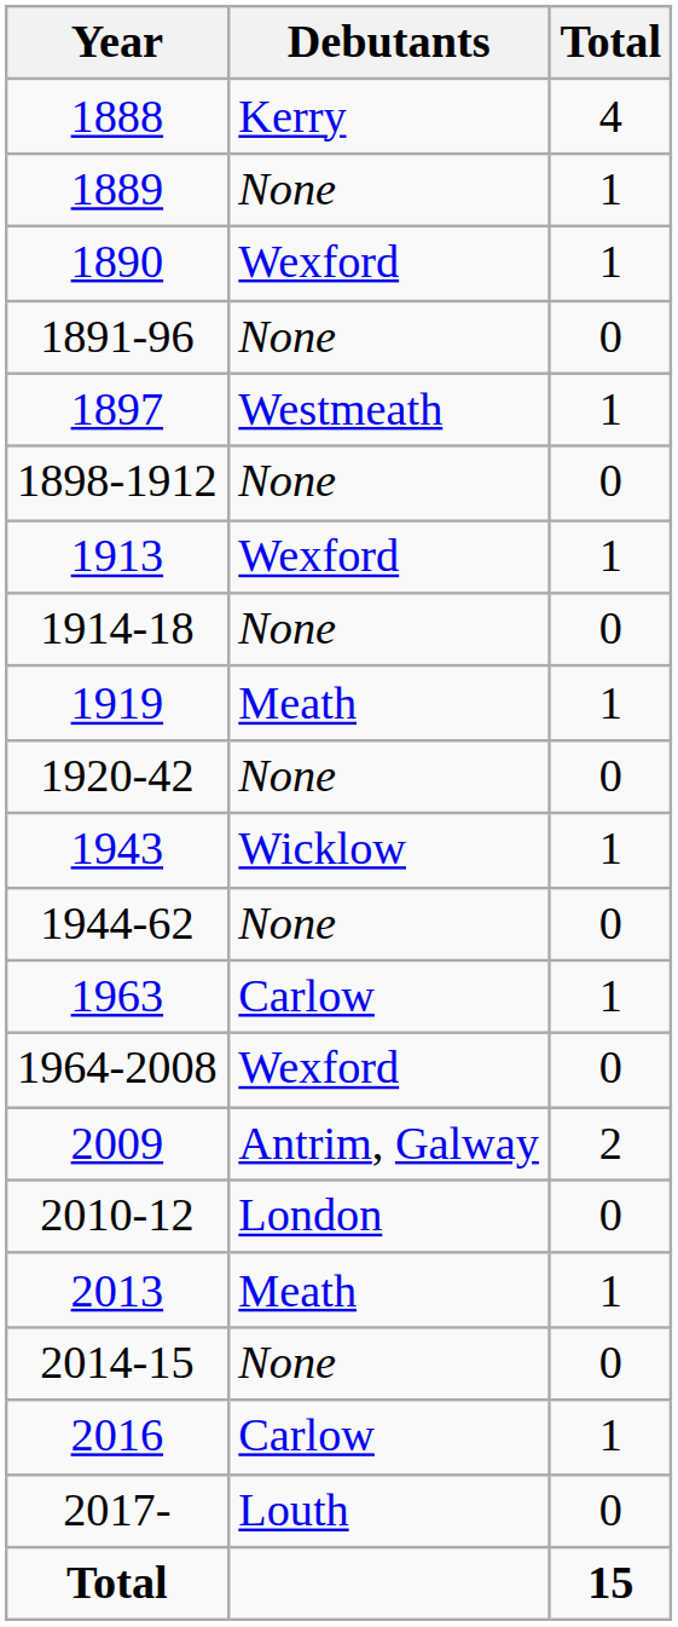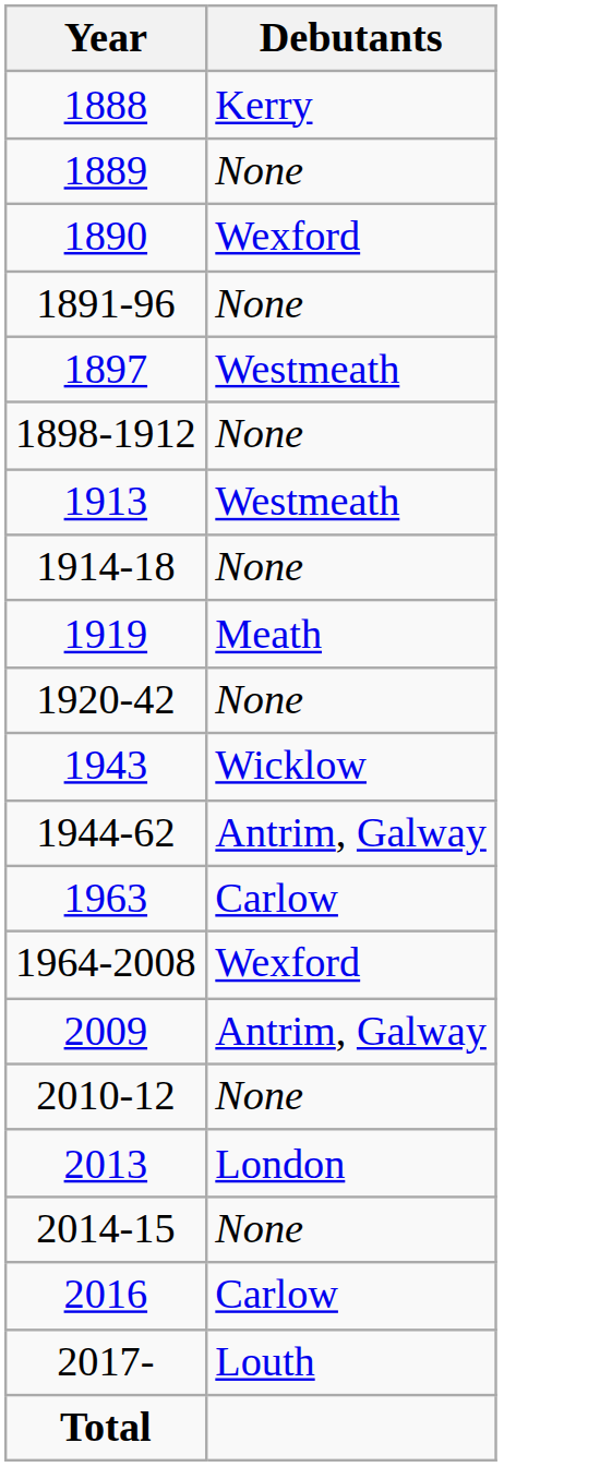 <table class="wikitable" style="text-align:center">
 <tr>
 <th>Year</th>
 <th>Debutants</th>
-<th>Total</th>
 </tr>
 <tr>
 <td><a href='#'>1888</a></td>
 <td style="text-align:left"> <a href='#'>Kerry</a></td>
-<td>4</td>
 </tr>
 <tr>
 <td><a href='#'>1889</a></td>
 <td style="text-align:left"><em>None</em></td>
-<td>1</td>
 </tr>
 <tr>
 <td><a href='#'>1890</a></td>
 <td style="text-align:left"> <a href='#'>Wexford</a></td>
-<td>1</td>
 </tr>
 <tr>
 <td>1891-96</td>
 <td style="text-align:left"><em>None</em></td>
-<td>0</td>
 </tr>
 <tr>
 <td><a href='#'>1897</a></td>
 <td style="text-align:left"> <a href='#'>Westmeath</a></td>
-<td>1</td>
 </tr>
 <tr>
 <td>1898-1912</td>
 <td style="text-align:left"><em>None</em></td>
-<td>0</td>
 </tr>
 <tr>
 <td><a href='#'>1913</a></td>
-<td style="text-align:left"> <a href='#'>Wexford</a></td>
-<td>1</td>
+<td style="text-align:left"> <a href='#'>Westmeath</a></td>
 </tr>
 <tr>
 <td>1914-18</td>
 <td style="text-align:left"><em>None</em></td>
-<td>0</td>
 </tr>
 <tr>
 <td><a href='#'>1919</a></td>
 <td style="text-align:left"> <a href='#'>Meath</a></td>
-<td>1</td>
 </tr>
 <tr>
 <td>1920-42</td>
 <td style="text-align:left"><em>None</em></td>
-<td>0</td>
 </tr>
 <tr>
 <td><a href='#'>1943</a></td>
 <td style="text-align:left"> <a href='#'>Wicklow</a></td>
-<td>1</td>
 </tr>
 <tr>
 <td>1944-62</td>
-<td style="text-align:left"><em>None</em></td>
-<td>0</td>
+<td style="text-align:left"> <a href='#'>Antrim</a>,  <a href='#'>Galway</a></td>
 </tr>
 <tr>
 <td><a href='#'>1963</a></td>
 <td style="text-align:left"> <a href='#'>Carlow</a></td>
-<td>1</td>
 </tr>
 <tr>
 <td>1964-2008</td>
 <td style="text-align:left"> <a href='#'>Wexford</a></td>
-<td>0</td>
 </tr>
 <tr>
 <td><a href='#'>2009</a></td>
 <td style="text-align:left"> <a href='#'>Antrim</a>,  <a href='#'>Galway</a></td>
-<td>2</td>
 </tr>
 <tr>
 <td>2010-12</td>
-<td style="text-align:left"> <a href='#'>London</a></td>
-<td>0</td>
+<td style="text-align:left"><em>None</em></td>
 </tr>
 <tr>
 <td><a href='#'>2013</a></td>
-<td style="text-align:left"> <a href='#'>Meath</a></td>
-<td>1</td>
+<td style="text-align:left"> <a href='#'>London</a></td>
 </tr>
 <tr>
 <td>2014-15</td>
 <td style="text-align:left"><em>None</em></td>
-<td>0</td>
 </tr>
 <tr>
 <td><a href='#'>2016</a></td>
 <td style="text-align:left"> <a href='#'>Carlow</a></td>
-<td>1</td>
 </tr>
 <tr>
 <td>2017-</td>
 <td style="text-align:left"> <a href='#'>Louth</a></td>
-<td>0</td>
 </tr>
 <tr>
 <td><strong>Total</strong></td>
 <td style="text-align:left"></td>
-<td><strong>15</strong></td>
 </tr>
 </table>
